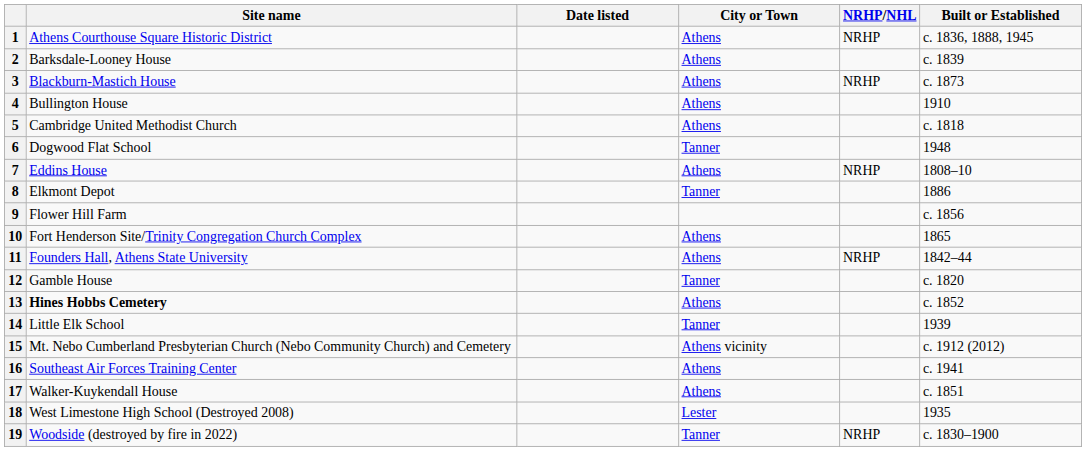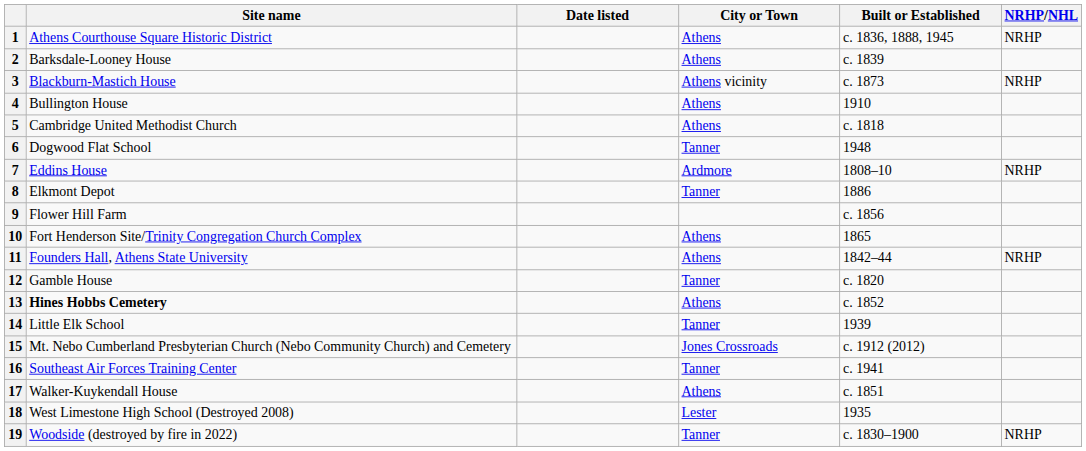 <table class="wikitable" style="width:98%">
 <tr>
 <th width = 2% ></th>
 <th><strong>Site name</strong></th>
 <th width = 15% ><strong>Date listed</strong></th>
 <th width = 15% ><strong>City or Town</strong></th>
+<th width = 15% ><strong>Built or Established</strong></th>
 <th width = 5%  ><strong><a href='#'>NRHP</a>/<a href='#'>NHL</a></strong></th>
-<th width = 15% ><strong>Built or Established</strong></th>
 </tr>
 <tr ->
 <th>1</th>
 <td><a href='#'>Athens Courthouse Square Historic District</a></td>
 <td></td>
 <td><a href='#'>Athens</a></td>
+<td>c. 1836, 1888, 1945</td>
 <td>NRHP</td>
-<td>c. 1836, 1888, 1945</td>
 </tr>
 <tr ->
 <th>2</th>
 <td>Barksdale-Looney House</td>
 <td></td>
 <td><a href='#'>Athens</a></td>
+<td>c. 1839</td>
 <td></td>
-<td>c. 1839</td>
 </tr>
 <tr ->
 <th>3</th>
 <td><a href='#'>Blackburn-Mastich House</a></td>
 <td></td>
-<td><a href='#'>Athens</a></td>
+<td><a href='#'>Athens</a> vicinity</td>
+<td>c. 1873</td>
 <td>NRHP</td>
-<td>c. 1873</td>
 </tr>
 <tr ->
 <th>4</th>
 <td>Bullington House</td>
 <td></td>
 <td><a href='#'>Athens</a></td>
+<td>1910</td>
 <td></td>
-<td>1910</td>
 </tr>
 <tr ->
 <th>5</th>
 <td>Cambridge United Methodist Church</td>
 <td></td>
 <td><a href='#'>Athens</a></td>
+<td>c. 1818</td>
 <td></td>
-<td>c. 1818</td>
 </tr>
 <tr ->
 <th>6</th>
 <td>Dogwood Flat School</td>
 <td></td>
 <td><a href='#'>Tanner</a></td>
+<td>1948</td>
 <td></td>
-<td>1948</td>
 </tr>
 <tr ->
 <th>7</th>
 <td><a href='#'>Eddins House</a></td>
 <td></td>
-<td><a href='#'>Athens</a></td>
+<td><a href='#'>Ardmore</a></td>
+<td>1808–10</td>
 <td>NRHP</td>
-<td>1808–10</td>
 </tr>
 <tr ->
 <th>8</th>
 <td>Elkmont Depot</td>
 <td></td>
 <td><a href='#'>Tanner</a></td>
+<td>1886</td>
 <td></td>
-<td>1886</td>
 </tr>
 <tr ->
 <th>9</th>
 <td>Flower Hill Farm</td>
 <td></td>
 <td></td>
+<td>c. 1856</td>
 <td></td>
-<td>c. 1856</td>
 </tr>
 <tr ->
 <th>10</th>
 <td>Fort Henderson Site/<a href='#'>Trinity Congregation Church Complex</a></td>
 <td></td>
 <td><a href='#'>Athens</a></td>
+<td>1865</td>
 <td></td>
-<td>1865</td>
 </tr>
 <tr ->
 <th>11</th>
 <td><a href='#'>Founders Hall</a>, <a href='#'>Athens State University</a></td>
 <td></td>
 <td><a href='#'>Athens</a></td>
+<td>1842–44</td>
 <td>NRHP</td>
-<td>1842–44</td>
 </tr>
 <tr ->
 <th>12</th>
 <td>Gamble House</td>
 <td></td>
 <td><a href='#'>Tanner</a></td>
+<td>c. 1820</td>
 <td></td>
-<td>c. 1820</td>
 </tr>
 <tr ->
 <th>13</th>
 <td><strong>Hines Hobbs Cemetery</strong></td>
 <td></td>
 <td><a href='#'>Athens</a></td>
+<td>c. 1852</td>
 <td></td>
-<td>c. 1852</td>
 </tr>
 <tr ->
 <th>14</th>
 <td>Little Elk School</td>
 <td></td>
 <td><a href='#'>Tanner</a></td>
+<td>1939</td>
 <td></td>
-<td>1939</td>
 </tr>
 <tr ->
 <th>15</th>
 <td>Mt. Nebo Cumberland Presbyterian Church (Nebo Community Church) and Cemetery</td>
 <td></td>
-<td><a href='#'>Athens</a> vicinity</td>
+<td><a href='#'>Jones Crossroads</a></td>
+<td>c. 1912 (2012)</td>
 <td></td>
-<td>c. 1912 (2012)</td>
 </tr>
 <tr ->
 <th>16</th>
 <td><a href='#'>Southeast Air Forces Training Center</a></td>
 <td></td>
-<td><a href='#'>Athens</a></td>
+<td><a href='#'>Tanner</a></td>
+<td>c. 1941</td>
 <td></td>
-<td>c. 1941</td>
 </tr>
 <tr ->
 <th>17</th>
 <td>Walker-Kuykendall House</td>
 <td></td>
 <td><a href='#'>Athens</a></td>
+<td>c. 1851</td>
 <td></td>
-<td>c. 1851</td>
 </tr>
 <tr ->
 <th>18</th>
 <td>West Limestone High School (Destroyed 2008)</td>
 <td></td>
 <td><a href='#'>Lester</a></td>
+<td>1935</td>
 <td></td>
-<td>1935</td>
 </tr>
 <tr ->
 <th>19</th>
 <td><a href='#'>Woodside</a> (destroyed by fire in 2022)</td>
 <td></td>
 <td><a href='#'>Tanner</a></td>
+<td>c. 1830–1900</td>
 <td>NRHP</td>
-<td>c. 1830–1900</td>
 </tr>
 </table>
